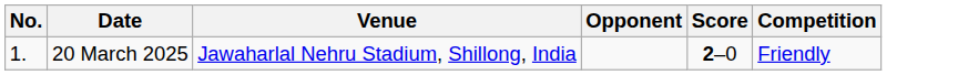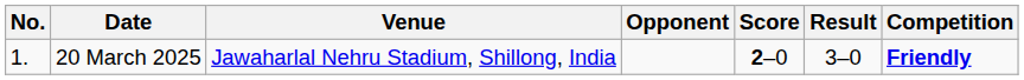 <table class="wikitable">
 <tr>
 <th>No.</th>
 <th>Date</th>
 <th>Venue</th>
 <th>Opponent</th>
 <th>Score</th>
+<th>Result</th>
 <th>Competition</th>
 </tr>
 <tr>
 <td>1.</td>
 <td>20 March 2025</td>
 <td><a href='#'>Jawaharlal Nehru Stadium</a>, <a href='#'>Shillong</a>, <a href='#'>India</a></td>
 <td></td>
 <td align=center><strong>2</strong>–0</td>
-<td><a href='#'>Friendly</a></td>
+<td align=center>3–0</td>
+<td><strong><a href='#'>Friendly</a></strong></td>
 </tr>
 </table>
